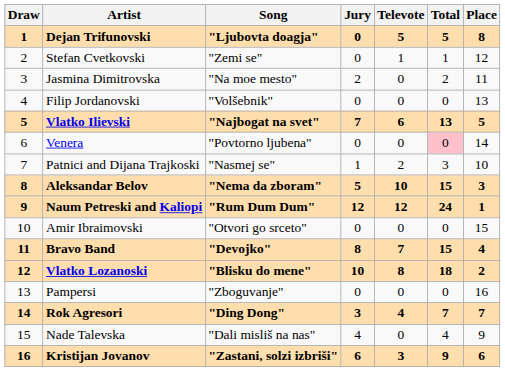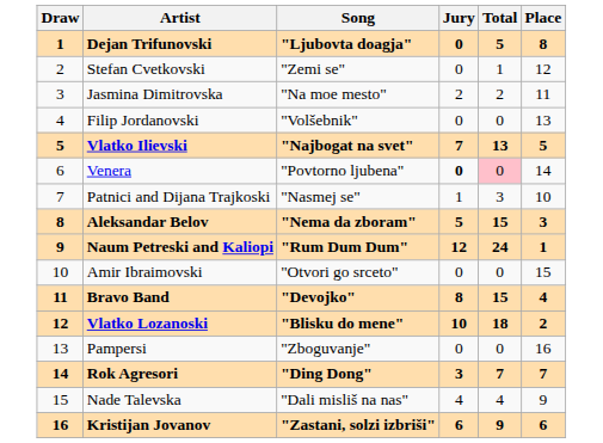 <table class="sortable wikitable" style="margin: 1em auto 1em auto; text-align:center">
 <tr bgcolor="#CCCCCC">
 <th>Draw</th>
 <th>Artist</th>
 <th>Song</th>
 <th>Jury</th>
-<th>Televote</th>
 <th>Total</th>
 <th>Place</th>
 </tr>
 <tr style="font-weight:bold; background:navajowhite;">
 <td>1</td>
 <td align="left">Dejan Trifunovski</td>
 <td align="left">"Ljubovta doagja"</td>
 <td>0</td>
 <td>5</td>
-<td>5</td>
 <td>8</td>
 </tr>
 <tr>
 <td>2</td>
 <td align="left">Stefan Cvetkovski</td>
 <td align="left">"Zemi se"</td>
 <td>0</td>
 <td>1</td>
-<td>1</td>
 <td>12</td>
 </tr>
 <tr>
 <td>3</td>
 <td align="left">Jasmina Dimitrovska</td>
 <td align="left">"Na moe mesto"</td>
 <td>2</td>
-<td>0</td>
 <td>2</td>
 <td>11</td>
 </tr>
 <tr>
 <td>4</td>
 <td align="left">Filip Jordanovski</td>
 <td align="left">"Volšebnik"</td>
 <td>0</td>
 <td>0</td>
-<td>0</td>
 <td>13</td>
 </tr>
 <tr style="font-weight:bold; background:navajowhite;">
 <td>5</td>
 <td align="left"><a href='#'>Vlatko Ilievski</a></td>
 <td align="left">"Najbogat na svet"</td>
 <td>7</td>
-<td>6</td>
 <td>13</td>
 <td>5</td>
 </tr>
 <tr>
 <td>6</td>
 <td align="left"><a href='#'>Venera</a></td>
 <td align="left">"Povtorno ljubena"</td>
-<td>0</td>
-<td>0</td>
+<td><strong>0</strong></td>
 <td style="background: pink;">0</td>
 <td>14</td>
 </tr>
 <tr>
 <td>7</td>
 <td align="left">Patnici and Dijana Trajkoski</td>
 <td align="left">"Nasmej se"</td>
 <td>1</td>
-<td>2</td>
 <td>3</td>
 <td>10</td>
 </tr>
 <tr style="font-weight:bold; background:navajowhite;">
 <td>8</td>
 <td align="left">Aleksandar Belov</td>
 <td align="left">"Nema da zboram"</td>
 <td>5</td>
-<td>10</td>
 <td>15</td>
 <td>3</td>
 </tr>
 <tr style="font-weight:bold; background:navajowhite;">
 <td>9</td>
 <td align="left">Naum Petreski and <a href='#'>Kaliopi</a></td>
 <td align="left">"Rum Dum Dum"</td>
-<td>12</td>
 <td>12</td>
 <td>24</td>
 <td>1</td>
 </tr>
 <tr>
 <td>10</td>
 <td align="left">Amir Ibraimovski</td>
 <td align="left">"Otvori go srceto"</td>
 <td>0</td>
 <td>0</td>
-<td>0</td>
 <td>15</td>
 </tr>
 <tr style="font-weight:bold; background:navajowhite;">
 <td>11</td>
 <td align="left">Bravo Band</td>
 <td align="left">"Devojko"</td>
 <td>8</td>
-<td>7</td>
 <td>15</td>
 <td>4</td>
 </tr>
 <tr style="font-weight:bold; background:navajowhite;">
 <td>12</td>
 <td align="left"><a href='#'>Vlatko Lozanoski</a></td>
 <td align="left">"Blisku do mene"</td>
 <td>10</td>
-<td>8</td>
 <td>18</td>
 <td>2</td>
 </tr>
 <tr>
 <td>13</td>
 <td align="left">Pampersi</td>
 <td align="left">"Zboguvanje"</td>
 <td>0</td>
 <td>0</td>
-<td>0</td>
 <td>16</td>
 </tr>
 <tr style="font-weight:bold; background:navajowhite;">
 <td>14</td>
 <td align="left">Rok Agresori</td>
 <td align="left">"Ding Dong"</td>
 <td>3</td>
-<td>4</td>
 <td>7</td>
 <td>7</td>
 </tr>
 <tr>
 <td>15</td>
 <td align="left">Nade Talevska</td>
 <td align="left">"Dali misliš na nas"</td>
 <td>4</td>
-<td>0</td>
 <td>4</td>
 <td>9</td>
 </tr>
 <tr style="font-weight:bold; background:navajowhite;">
 <td>16</td>
 <td align="left">Kristijan Jovanov</td>
 <td align="left">"Zastani, solzi izbriši"</td>
 <td>6</td>
-<td>3</td>
 <td>9</td>
 <td>6</td>
 </tr>
 </table>
